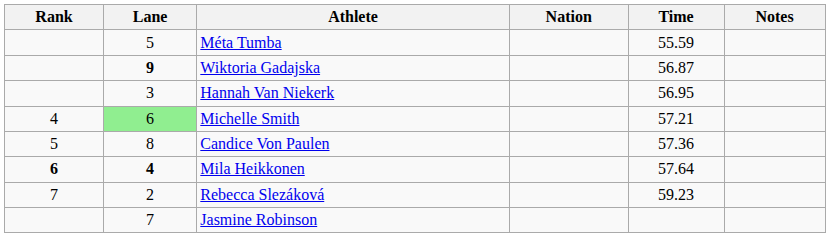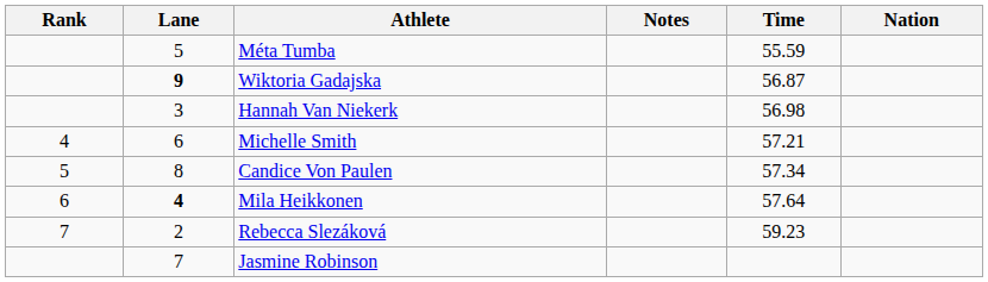 <table class="wikitable sortable" style="text-align:center;width: 65%;">
 <tr>
 <th scope="col">Rank</th>
 <th scope="col">Lane</th>
 <th scope="col">Athlete</th>
+<th scope="col">Notes</th>
+<th scope="col">Time</th>
 <th scope="col">Nation</th>
-<th scope="col">Time</th>
-<th scope="col">Notes</th>
 </tr>
 <tr>
 <td></td>
 <td>5</td>
 <td align=left><a href='#'>Méta Tumba</a></td>
+<td></td>
+<td>55.59</td>
 <td align=left></td>
-<td>55.59</td>
-<td></td>
 </tr>
 <tr>
 <td></td>
 <td><strong>9</strong></td>
 <td align=left><a href='#'>Wiktoria Gadajska</a></td>
+<td></td>
+<td>56.87</td>
 <td align=left></td>
-<td>56.87</td>
-<td></td>
 </tr>
 <tr>
 <td></td>
 <td>3</td>
 <td align=left><a href='#'>Hannah Van Niekerk</a></td>
+<td></td>
+<td>56.98</td>
 <td align=left></td>
-<td>56.95</td>
-<td></td>
 </tr>
 <tr>
 <td>4</td>
-<td style="background: lightgreen;">6</td>
+<td>6</td>
 <td align=left><a href='#'>Michelle Smith</a></td>
+<td></td>
+<td>57.21</td>
 <td align=left></td>
-<td>57.21</td>
-<td></td>
 </tr>
 <tr>
 <td>5</td>
 <td>8</td>
 <td align=left><a href='#'>Candice Von Paulen</a></td>
+<td></td>
+<td>57.34</td>
 <td align=left></td>
-<td>57.36</td>
-<td></td>
 </tr>
 <tr>
-<td><strong>6</strong></td>
+<td>6</td>
 <td><strong>4</strong></td>
 <td align=left><a href='#'>Mila Heikkonen</a></td>
+<td></td>
+<td>57.64</td>
 <td align=left></td>
-<td>57.64</td>
-<td></td>
 </tr>
 <tr>
 <td>7</td>
 <td>2</td>
 <td align=left><a href='#'>Rebecca Slezáková</a></td>
+<td></td>
+<td>59.23</td>
 <td align=left></td>
-<td>59.23</td>
-<td></td>
 </tr>
 <tr>
 <td></td>
 <td>7</td>
 <td align=left><a href='#'>Jasmine Robinson</a></td>
-<td align=left></td>
 <td></td>
 <td></td>
+<td align=left></td>
 </tr>
 </table>
